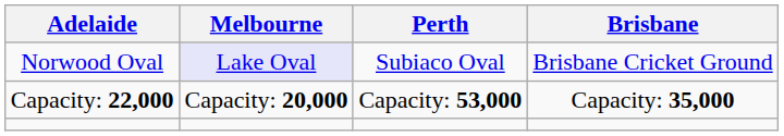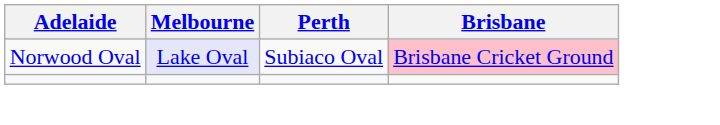 <table class="wikitable" style="text-align:center">
 <tr>
 <th><a href='#'>Adelaide</a></th>
 <th><a href='#'>Melbourne</a></th>
 <th><a href='#'>Perth</a></th>
 <th><a href='#'>Brisbane</a></th>
 </tr>
 <tr>
 <td><a href='#'>Norwood Oval</a></td>
 <td style="background: lavender;"><a href='#'>Lake Oval</a></td>
 <td><a href='#'>Subiaco Oval</a></td>
-<td><a href='#'>Brisbane Cricket Ground</a></td>
-</tr>
-<tr>
-<td>Capacity: <strong>22,000</strong></td>
-<td>Capacity: <strong>20,000</strong></td>
-<td>Capacity: <strong>53,000</strong></td>
-<td>Capacity: <strong>35,000</strong></td>
+<td style="background: pink;"><a href='#'>Brisbane Cricket Ground</a></td>
 </tr>
 <tr>
 <td></td>
 <td></td>
 <td></td>
 <td></td>
 </tr>
 </table>
